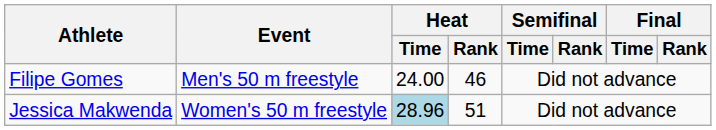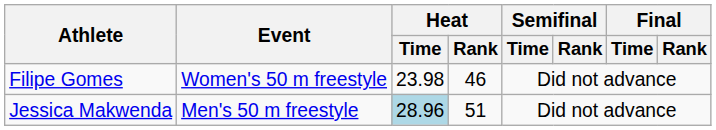 <table class=wikitable style="font-size:90%">
 <tr>
 <th rowspan="2">Athlete</th>
 <th rowspan="2">Event</th>
 <th colspan="2">Heat</th>
 <th colspan="2">Semifinal</th>
 <th colspan="2">Final</th>
 </tr>
 <tr style="font-size:95%">
 <th>Time</th>
 <th>Rank</th>
 <th>Time</th>
 <th>Rank</th>
 <th>Time</th>
 <th>Rank</th>
 </tr>
 <tr align=center>
 <td align=left><a href='#'>Filipe Gomes</a></td>
-<td align=left><a href='#'>Men's 50 m freestyle</a></td>
-<td>24.00</td>
+<td align=left><a href='#'>Women's 50 m freestyle</a></td>
+<td>23.98</td>
 <td>46</td>
 <td colspan="4">Did not advance</td>
 </tr>
 <tr align=center>
 <td align=left><a href='#'>Jessica Makwenda</a></td>
-<td align=left><a href='#'>Women's 50 m freestyle</a></td>
+<td align=left><a href='#'>Men's 50 m freestyle</a></td>
 <td style="background: lightblue;">28.96</td>
 <td>51</td>
 <td colspan="4">Did not advance</td>
 </tr>
 </table>
